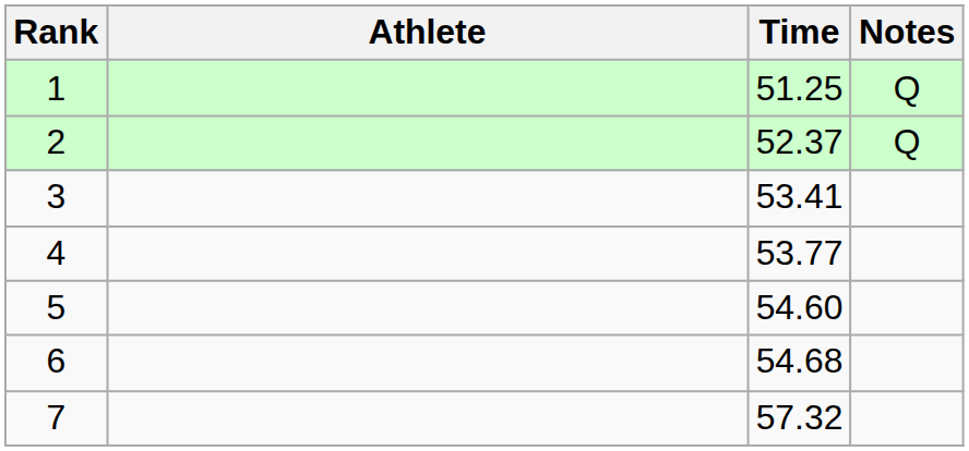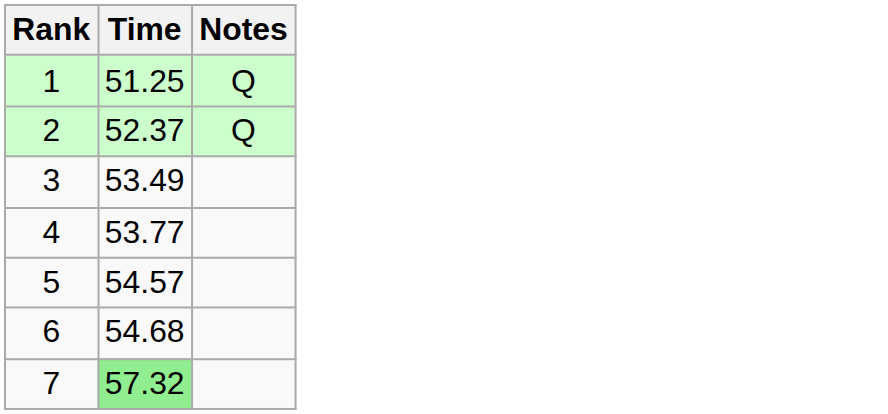 <table class="wikitable" style="text-align:center">
 <tr>
 <th>Rank</th>
-<th Style="width:18em">Athlete</th>
 <th>Time</th>
 <th>Notes</th>
 </tr>
 <tr style="background:#cfc">
 <td>1</td>
-<td style="text-align:left"></td>
 <td>51.25</td>
 <td>Q</td>
 </tr>
 <tr style="background:#cfc">
 <td>2</td>
-<td style="text-align:left"></td>
 <td>52.37</td>
 <td>Q</td>
 </tr>
 <tr>
 <td>3</td>
-<td style="text-align:left"></td>
-<td>53.41</td>
+<td>53.49</td>
 <td></td>
 </tr>
 <tr>
 <td>4</td>
-<td style="text-align:left"></td>
 <td>53.77</td>
 <td></td>
 </tr>
 <tr>
 <td>5</td>
-<td style="text-align:left"></td>
-<td>54.60</td>
+<td>54.57</td>
 <td></td>
 </tr>
 <tr>
 <td>6</td>
-<td style="text-align:left"></td>
 <td>54.68</td>
 <td></td>
 </tr>
 <tr>
 <td>7</td>
-<td style="text-align:left"></td>
-<td>57.32</td>
+<td style="background: lightgreen;">57.32</td>
 <td></td>
 </tr>
 </table>
